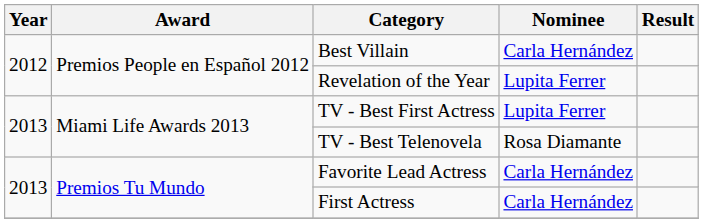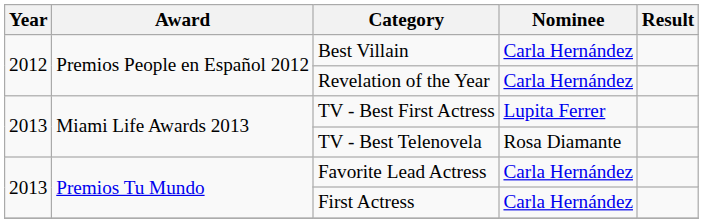 <table class="wikitable">
 <tr>
 <th>Year</th>
 <th>Award</th>
 <th>Category</th>
 <th>Nominee</th>
 <th>Result</th>
 </tr>
 <tr>
 <td rowspan=2>2012</td>
 <td rowspan=2>Premios People en Español 2012</td>
 <td>Best Villain</td>
 <td><a href='#'>Carla Hernández</a></td>
 <td></td>
 </tr>
 <tr>
 <td>Revelation of the Year</td>
-<td><a href='#'>Lupita Ferrer</a></td>
+<td><a href='#'>Carla Hernández</a></td>
 <td></td>
 </tr>
 <tr>
 <td rowspan="2">2013</td>
 <td rowspan=2>Miami Life Awards 2013</td>
 <td>TV - Best First Actress</td>
 <td><a href='#'>Lupita Ferrer</a></td>
 <td></td>
 </tr>
 <tr>
 <td>TV - Best Telenovela</td>
 <td>Rosa Diamante</td>
 <td></td>
 </tr>
 <tr>
 <td rowspan="2">2013</td>
 <td rowspan="2"><a href='#'>Premios Tu Mundo</a></td>
 <td>Favorite Lead Actress</td>
 <td><a href='#'>Carla Hernández</a></td>
 <td></td>
 </tr>
 <tr>
 <td>First Actress</td>
 <td><a href='#'>Carla Hernández</a></td>
 <td></td>
 </tr>
 <tr>
 </tr>
 </table>
